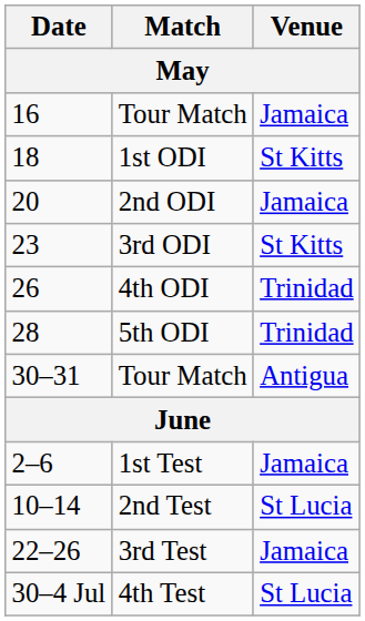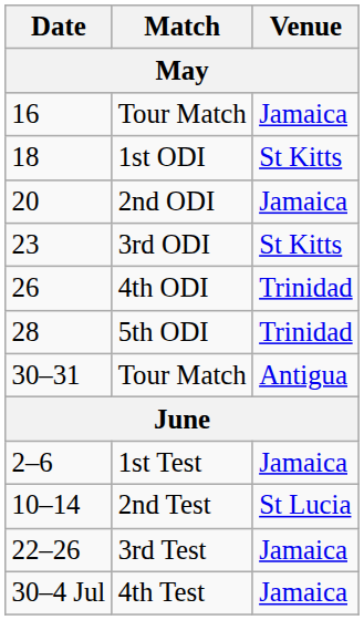 <table class="wikitable">
 <tr>
 <th>Date</th>
 <th>Match</th>
 <th>Venue</th>
 </tr>
 <tr>
 <th colspan="3">May</th>
 </tr>
 <tr>
 <td>16</td>
 <td>Tour Match</td>
 <td><a href='#'>Jamaica</a></td>
 </tr>
 <tr>
 <td>18</td>
 <td>1st ODI</td>
 <td><a href='#'>St Kitts</a></td>
 </tr>
 <tr>
 <td>20</td>
 <td>2nd ODI</td>
 <td><a href='#'>Jamaica</a></td>
 </tr>
 <tr>
 <td>23</td>
 <td>3rd ODI</td>
 <td><a href='#'>St Kitts</a></td>
 </tr>
 <tr>
 <td>26</td>
 <td>4th ODI</td>
 <td><a href='#'>Trinidad</a></td>
 </tr>
 <tr>
 <td>28</td>
 <td>5th ODI</td>
 <td><a href='#'>Trinidad</a></td>
 </tr>
 <tr>
 <td>30–31</td>
 <td>Tour Match</td>
 <td><a href='#'>Antigua</a></td>
 </tr>
 <tr>
 <th colspan="3">June</th>
 </tr>
 <tr>
 <td>2–6</td>
 <td>1st Test</td>
 <td><a href='#'>Jamaica</a></td>
 </tr>
 <tr>
 <td>10–14</td>
 <td>2nd Test</td>
 <td><a href='#'>St Lucia</a></td>
 </tr>
 <tr>
 <td>22–26</td>
 <td>3rd Test</td>
 <td><a href='#'>Jamaica</a></td>
 </tr>
 <tr>
 <td>30–4 Jul</td>
 <td>4th Test</td>
-<td><a href='#'>St Lucia</a></td>
+<td><a href='#'>Jamaica</a></td>
 </tr>
 </table>
